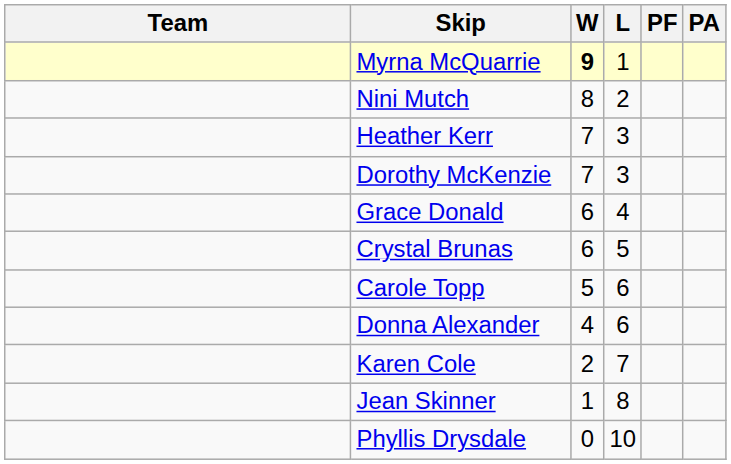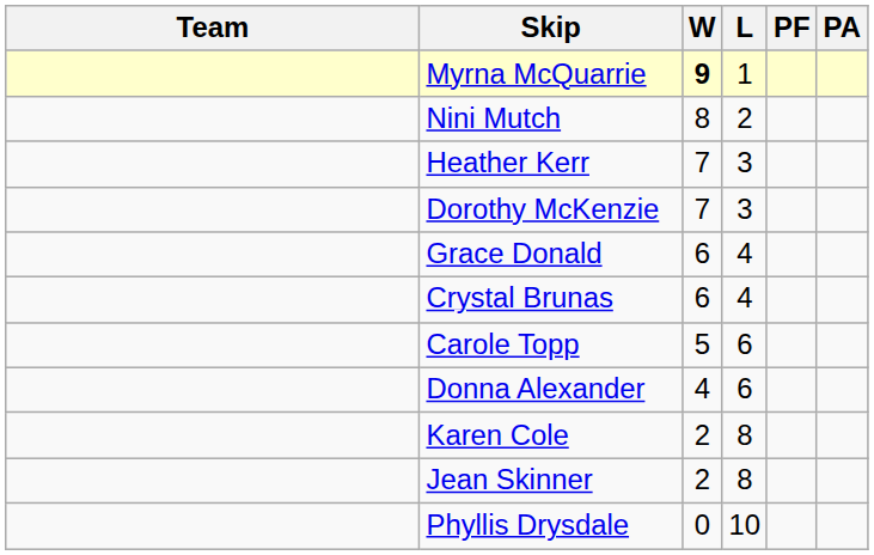 <table class="wikitable" style="text-align: center;">
 <tr>
 <th bgcolor="#efefef" width="225">Team</th>
 <th bgcolor="#efefef" width="140">Skip</th>
 <th bgcolor="#efefef" width="15">W</th>
 <th bgcolor="#efefef" width="15">L</th>
 <th bgcolor="#efefef" width="15">PF</th>
 <th bgcolor="#efefef" width="15">PA</th>
 </tr>
 <tr bgcolor="#ffffcc">
 <td style="text-align: left;"></td>
 <td style="text-align: left;"><a href='#'>Myrna McQuarrie</a></td>
 <td><strong>9</strong></td>
 <td>1</td>
 <td></td>
 <td></td>
 </tr>
 <tr>
 <td style="text-align: left;"></td>
 <td style="text-align: left;"><a href='#'>Nini Mutch</a></td>
 <td>8</td>
 <td>2</td>
 <td></td>
 <td></td>
 </tr>
 <tr>
 <td style="text-align: left;"></td>
 <td style="text-align: left;"><a href='#'>Heather Kerr</a></td>
 <td>7</td>
 <td>3</td>
 <td></td>
 <td></td>
 </tr>
 <tr>
 <td style="text-align: left;"></td>
 <td style="text-align: left;"><a href='#'>Dorothy McKenzie</a></td>
 <td>7</td>
 <td>3</td>
 <td></td>
 <td></td>
 </tr>
 <tr>
 <td style="text-align: left;"></td>
 <td style="text-align: left;"><a href='#'>Grace Donald</a></td>
 <td>6</td>
 <td>4</td>
 <td></td>
 <td></td>
 </tr>
 <tr>
 <td style="text-align: left;"></td>
 <td style="text-align: left;"><a href='#'>Crystal Brunas</a></td>
 <td>6</td>
-<td>5</td>
+<td>4</td>
 <td></td>
 <td></td>
 </tr>
 <tr>
 <td style="text-align: left;"></td>
 <td style="text-align: left;"><a href='#'>Carole Topp</a></td>
 <td>5</td>
 <td>6</td>
 <td></td>
 <td></td>
 </tr>
 <tr>
 <td style="text-align: left;"></td>
 <td style="text-align: left;"><a href='#'>Donna Alexander</a></td>
 <td>4</td>
 <td>6</td>
 <td></td>
 <td></td>
 </tr>
 <tr>
 <td style="text-align: left;"></td>
 <td style="text-align: left;"><a href='#'>Karen Cole</a></td>
 <td>2</td>
-<td>7</td>
+<td>8</td>
 <td></td>
 <td></td>
 </tr>
 <tr>
 <td style="text-align: left;"></td>
 <td style="text-align: left;"><a href='#'>Jean Skinner</a></td>
-<td>1</td>
+<td>2</td>
 <td>8</td>
 <td></td>
 <td></td>
 </tr>
 <tr>
 <td style="text-align: left;"></td>
 <td style="text-align: left;"><a href='#'>Phyllis Drysdale</a></td>
 <td>0</td>
 <td>10</td>
 <td></td>
 <td></td>
 </tr>
 </table>
